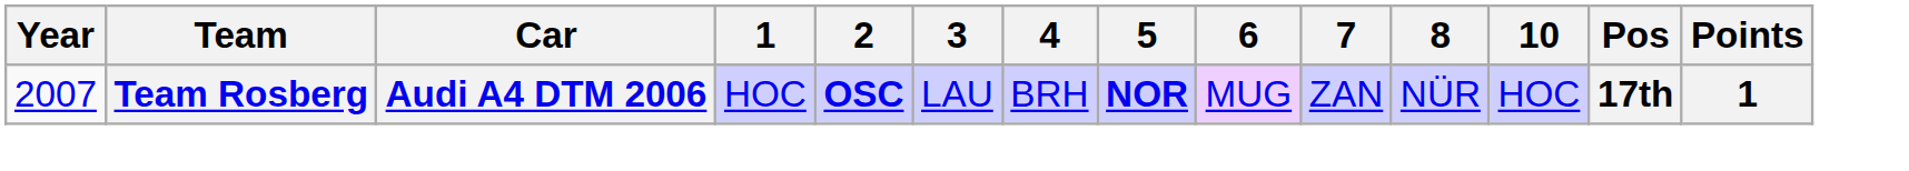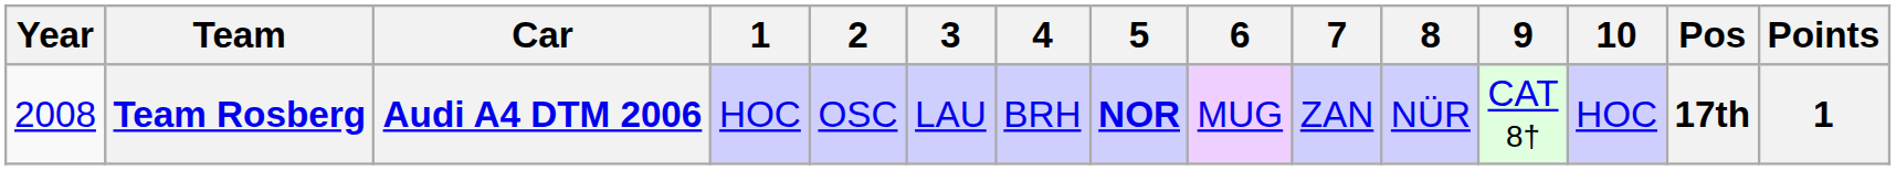 <table class="wikitable" style="text-align:center; font-size:90%;">
 <tr>
 <th>Year</th>
 <th>Team</th>
 <th>Car</th>
 <th>1</th>
 <th>2</th>
 <th>3</th>
 <th>4</th>
 <th>5</th>
 <th>6</th>
 <th>7</th>
 <th>8</th>
+<th>9</th>
 <th>10</th>
 <th>Pos</th>
 <th>Points</th>
 </tr>
 <tr>
-<td><a href='#'>2007</a></td>
+<td><a href='#'>2008</a></td>
 <th><a href='#'>Team Rosberg</a></th>
 <th><a href='#'>Audi A4 DTM 2006</a></th>
 <td style="background:#CFCFFF;"><a href='#'>HOC</a><br></td>
-<td style="background:#CFCFFF;"><strong><a href='#'>OSC</a><br></strong></td>
+<td style="background:#CFCFFF;"><a href='#'>OSC</a><br></td>
 <td style="background:#CFCFFF;"><a href='#'>LAU</a><br></td>
 <td style="background:#CFCFFF;"><a href='#'>BRH</a><br></td>
 <td style="background:#CFCFFF;"><strong><a href='#'>NOR</a><br></strong></td>
 <td style="background:#EFCFFF;"><a href='#'>MUG</a><br></td>
 <td style="background:#CFCFFF;"><a href='#'>ZAN</a><br></td>
 <td style="background:#CFCFFF;"><a href='#'>NÜR</a><br></td>
+<td style="background:#DFFFDF;"><a href='#'>CAT</a><br><small>8†</small></td>
 <td style="background:#CFCFFF;"><a href='#'>HOC</a><br></td>
 <th>17th</th>
 <th>1</th>
 </tr>
 </table>
